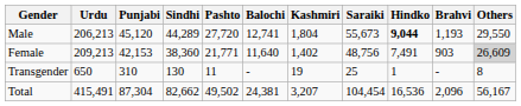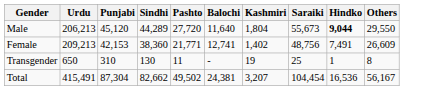 <table class="wikitable">
 <tr>
 <th>Gender</th>
 <th>Urdu</th>
 <th>Punjabi</th>
 <th>Sindhi</th>
 <th>Pashto</th>
 <th>Balochi</th>
 <th>Kashmiri</th>
 <th>Saraiki</th>
 <th>Hindko</th>
-<th>Brahvi</th>
 <th>Others</th>
 </tr>
 <tr>
 <td>Male</td>
 <td>206,213</td>
 <td>45,120</td>
 <td>44,289</td>
 <td>27,720</td>
-<td>12,741</td>
+<td>11,640</td>
 <td>1,804</td>
 <td>55,673</td>
 <td><strong>9,044</strong></td>
-<td>1,193</td>
 <td>29,550</td>
 </tr>
 <tr>
 <td>Female</td>
 <td>209,213</td>
 <td>42,153</td>
 <td>38,360</td>
 <td>21,771</td>
-<td>11,640</td>
+<td>12,741</td>
 <td>1,402</td>
 <td>48,756</td>
 <td>7,491</td>
-<td>903</td>
-<td style="background: lightgrey;">26,609</td>
+<td>26,609</td>
 </tr>
 <tr>
 <td>Transgender</td>
 <td>650</td>
 <td>310</td>
 <td>130</td>
 <td>11</td>
 <td>-</td>
 <td>19</td>
 <td>25</td>
 <td>1</td>
-<td>-</td>
 <td>8</td>
 </tr>
 <tr>
 <td>Total</td>
 <td>415,491</td>
 <td>87,304</td>
 <td>82,662</td>
 <td>49,502</td>
 <td>24,381</td>
 <td>3,207</td>
 <td>104,454</td>
 <td>16,536</td>
-<td>2,096</td>
 <td>56,167</td>
 </tr>
 </table>
